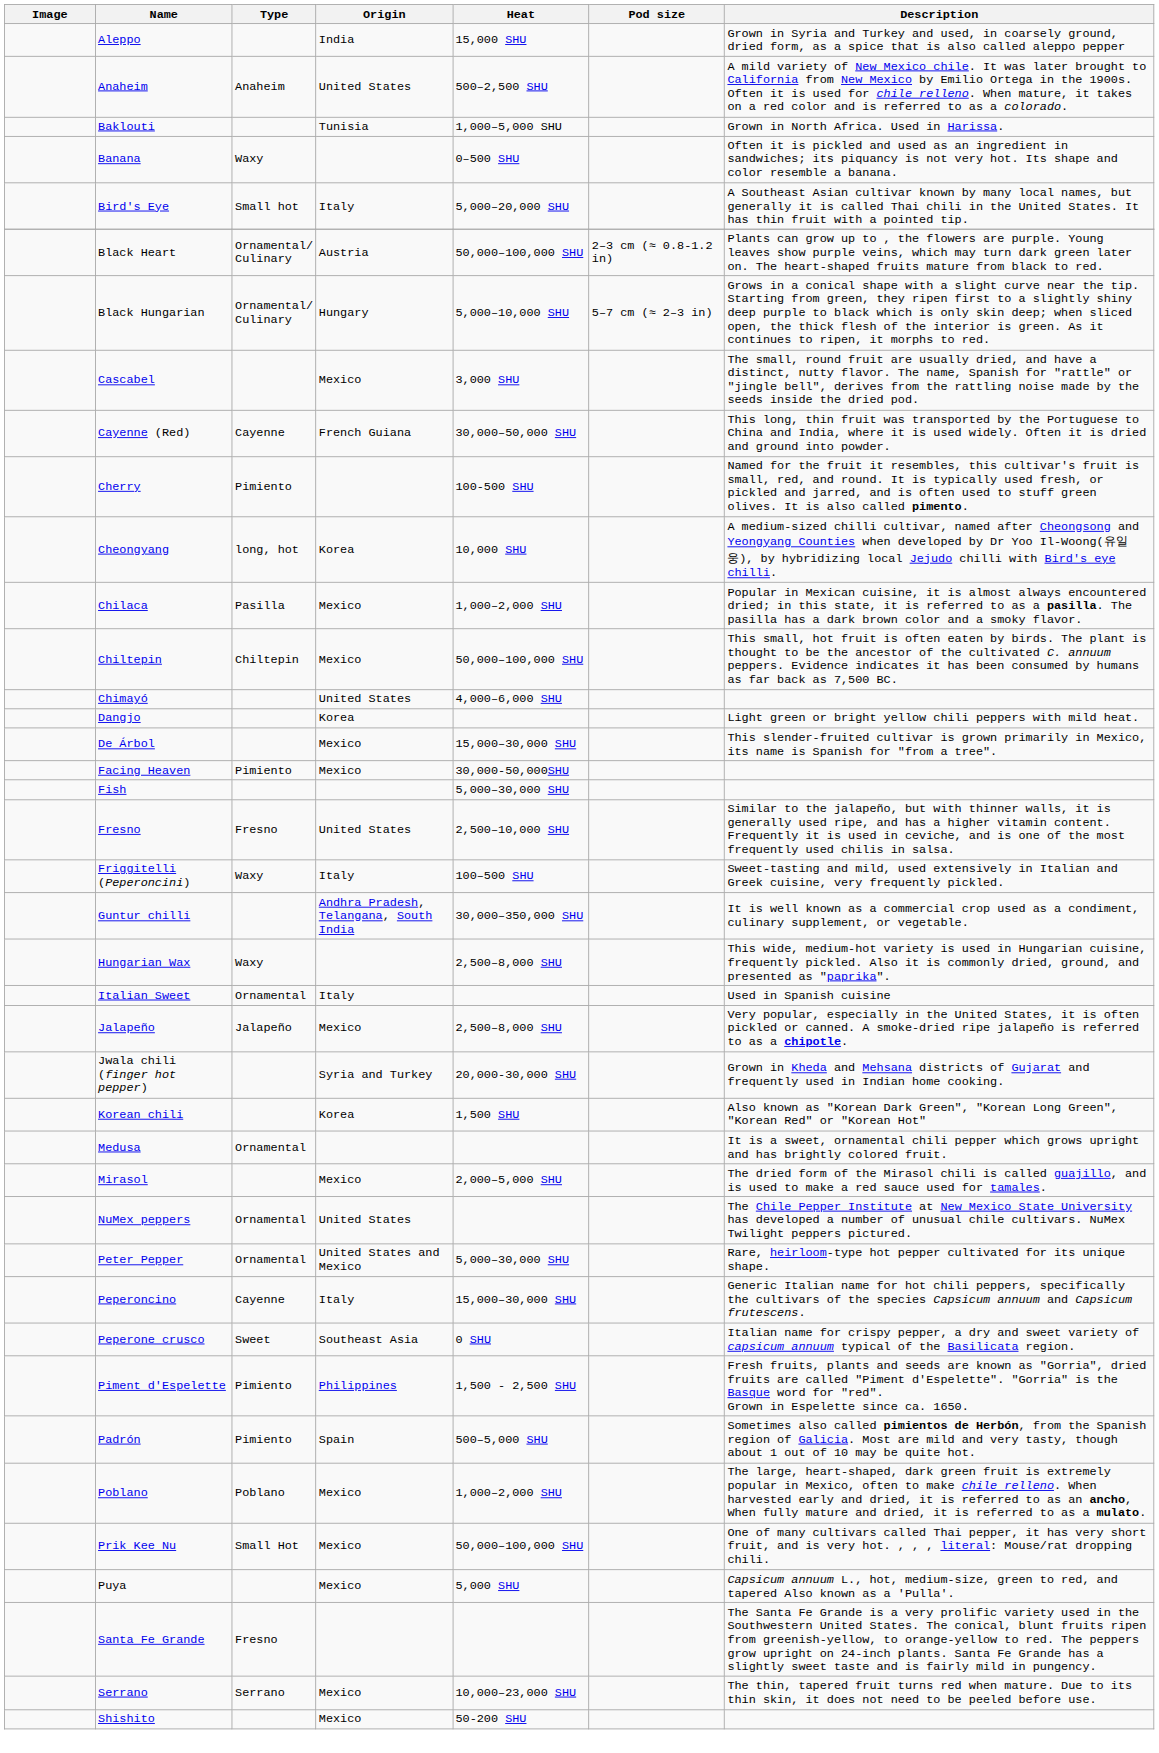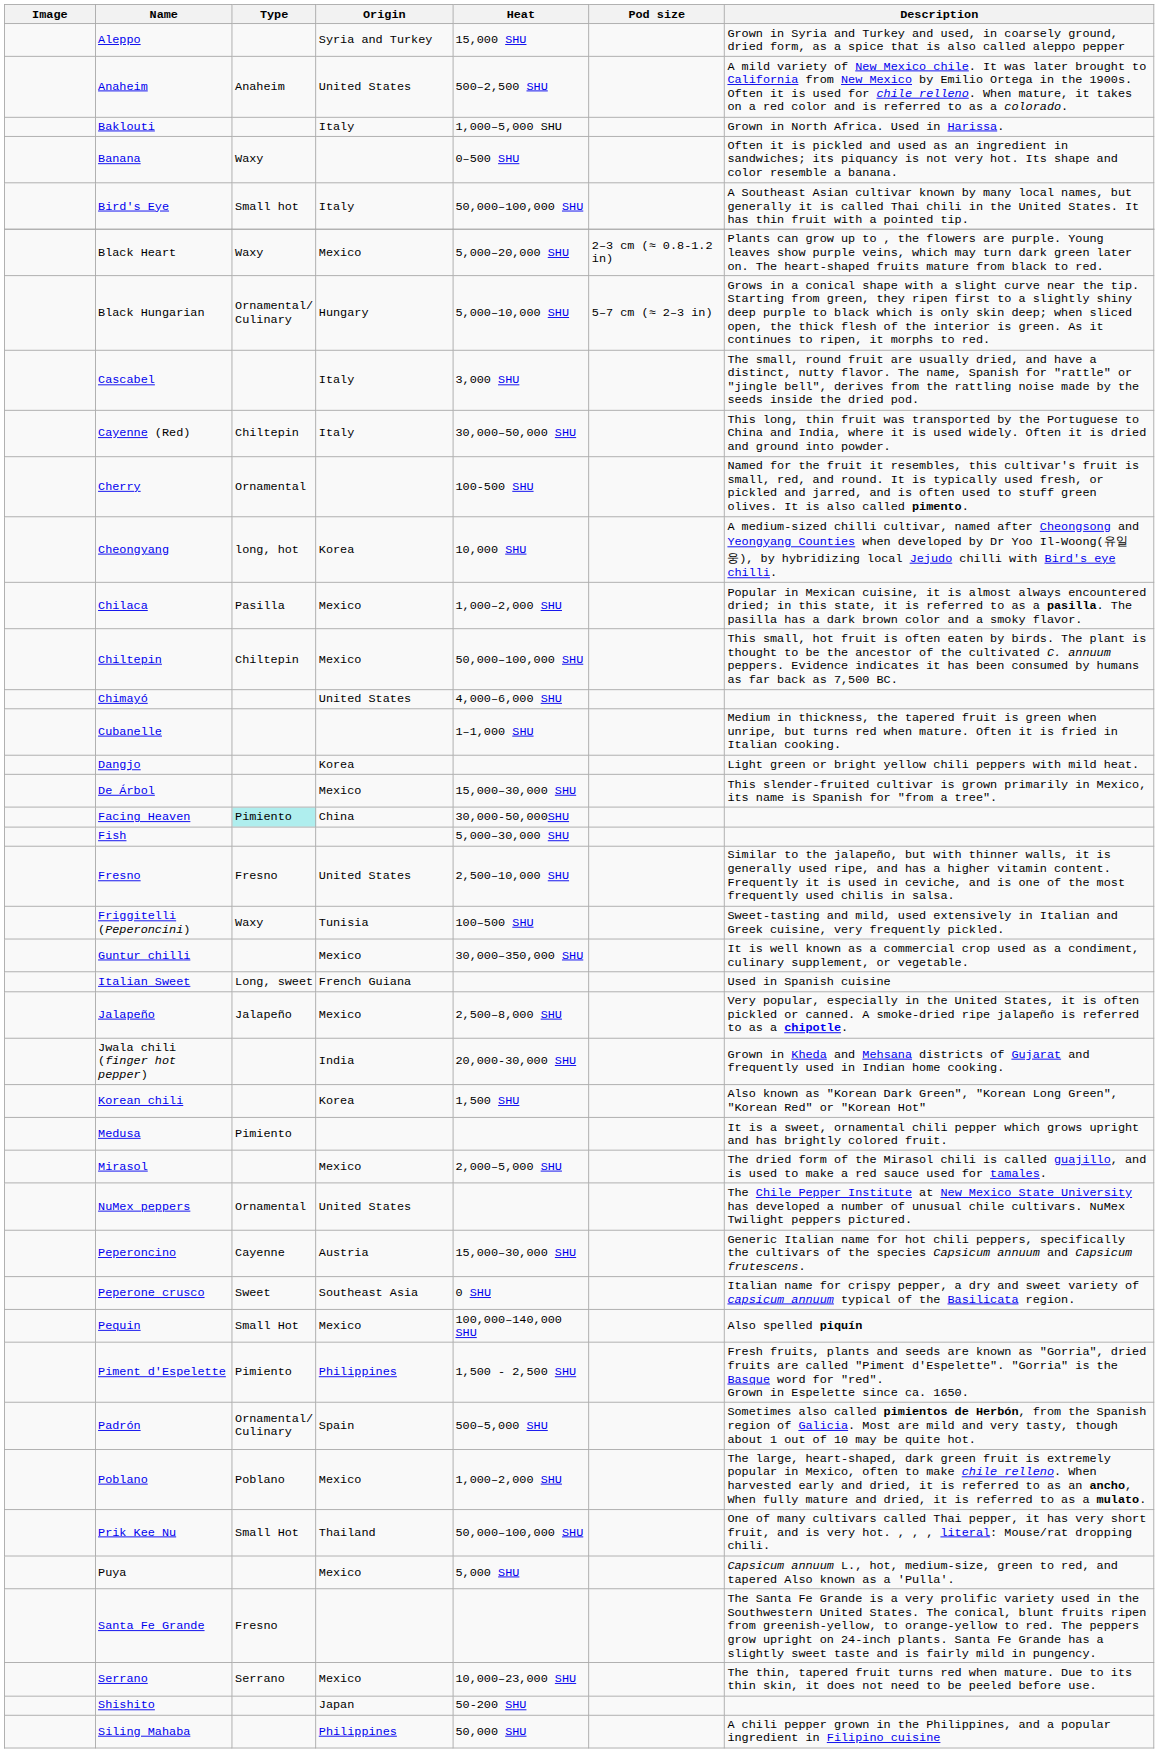 <table class="wikitable sortable sticky-header" style="width:100%; height:auto;">
 <tr>
 <th style="width:8%;" class="unsortable">Image</th>
 <th style="width:12%;">Name</th>
 <th style="width:6%;">Type</th>
 <th style="width:12%;">Origin</th>
 <th style="width:12%;">Heat</th>
 <th style="width:12%;">Pod size</th>
 <th style="width:38%;" class="unsortable">Description</th>
 </tr>
 <tr>
 <td></td>
 <td><a href='#'>Aleppo</a></td>
 <td></td>
-<td>India</td>
+<td>Syria and Turkey</td>
 <td> 15,000 <a href='#'>SHU</a></td>
 <td></td>
 <td>Grown in Syria and Turkey and used, in coarsely ground, dried form, as a spice that is also called aleppo pepper</td>
 </tr>
 <tr>
 <td></td>
 <td><a href='#'>Anaheim</a></td>
 <td>Anaheim</td>
 <td>United States</td>
 <td> 500–2,500 <a href='#'>SHU</a></td>
 <td></td>
 <td>A mild variety of <a href='#'>New Mexico chile</a>. It was later brought to <a href='#'>California</a> from <a href='#'>New Mexico</a> by Emilio Ortega in the 1900s. Often it is used for <em><a href='#'>chile relleno</a></em>. When mature, it takes on a red color and is referred to as a <em>colorado</em>.</td>
 </tr>
 <tr>
 <td></td>
 <td><a href='#'>Baklouti</a></td>
 <td></td>
-<td>Tunisia</td>
+<td>Italy</td>
 <td>1,000–5,000 SHU</td>
 <td></td>
 <td>Grown in North Africa. Used in <a href='#'>Harissa</a>.</td>
 </tr>
 <tr>
 <td></td>
 <td><a href='#'>Banana</a></td>
 <td>Waxy</td>
 <td></td>
 <td> 0–500 <a href='#'>SHU</a></td>
 <td></td>
 <td>Often it is pickled and used as an ingredient in sandwiches; its piquancy is not very hot. Its shape and color resemble a banana.</td>
 </tr>
 <tr>
 <td></td>
 <td><a href='#'>Bird's Eye</a></td>
 <td>Small hot</td>
 <td>Italy</td>
-<td>5,000–20,000 <a href='#'>SHU</a></td>
+<td>50,000–100,000 <a href='#'>SHU</a></td>
 <td></td>
 <td>A Southeast Asian cultivar known by many local names, but generally it is called Thai chili in the United States. It has thin fruit with a pointed tip.</td>
 </tr>
 <tr>
 </tr>
 <tr>
 <td></td>
 <td>Black Heart</td>
-<td>Ornamental/<br>Culinary</td>
-<td>Austria</td>
-<td>50,000–100,000 <a href='#'>SHU</a></td>
+<td>Waxy</td>
+<td>Mexico</td>
+<td>5,000–20,000 <a href='#'>SHU</a></td>
 <td>2–3 cm (≈ 0.8-1.2 in)</td>
 <td>Plants can grow up to , the flowers are purple. Young leaves show purple veins, which may turn dark green later on. The heart-shaped fruits mature from black to red.</td>
 </tr>
 <tr>
 <td></td>
 <td>Black Hungarian</td>
 <td>Ornamental/<br>Culinary</td>
 <td>Hungary</td>
 <td>5,000–10,000 <a href='#'>SHU</a></td>
 <td>5–7 cm (≈ 2–3 in)</td>
 <td>Grows in a conical shape with a slight curve near the tip.<br>Starting from green, they ripen first to a slightly shiny deep purple to black which is only skin deep; when sliced open, the thick flesh of the interior is green. As it continues to ripen, it morphs to red.</td>
 </tr>
 <tr>
 <td></td>
 <td><a href='#'>Cascabel</a></td>
 <td></td>
-<td>Mexico</td>
+<td>Italy</td>
 <td> 3,000 <a href='#'>SHU</a></td>
 <td></td>
 <td>The small, round fruit are usually dried, and have a distinct, nutty flavor. The name, Spanish for "rattle" or "jingle bell", derives from the rattling noise made by the seeds inside the dried pod.</td>
 </tr>
 <tr>
 <td></td>
 <td><a href='#'>Cayenne</a> (Red)</td>
-<td>Cayenne</td>
-<td>French Guiana</td>
+<td>Chiltepin</td>
+<td>Italy</td>
 <td> 30,000–50,000 <a href='#'>SHU</a></td>
 <td></td>
 <td>This long, thin fruit was transported by the Portuguese to China and India, where it is used widely. Often it is dried and ground into powder.</td>
 </tr>
 <tr>
 <td></td>
 <td><a href='#'>Cherry</a></td>
-<td>Pimiento</td>
+<td>Ornamental</td>
 <td></td>
 <td> 100-500 <a href='#'>SHU</a></td>
 <td></td>
 <td>Named for the fruit it resembles, this cultivar's fruit is small, red, and round. It is typically used fresh, or pickled and jarred, and is often used to stuff green olives. It is also called <strong>pimento</strong>.</td>
 </tr>
 <tr>
 <td></td>
 <td><a href='#'>Cheongyang</a></td>
 <td>long, hot</td>
 <td>Korea</td>
 <td> 10,000 <a href='#'>SHU</a></td>
 <td></td>
 <td>A medium-sized chilli cultivar, named after <a href='#'>Cheongsong</a> and <a href='#'>Yeongyang Counties</a> when developed by Dr Yoo Il-Woong(유일웅), by hybridizing local <a href='#'>Jejudo</a> chilli with <a href='#'>Bird's eye chilli</a>.</td>
 </tr>
 <tr>
 <td></td>
 <td><a href='#'>Chilaca</a></td>
 <td>Pasilla</td>
 <td>Mexico</td>
 <td> 1,000–2,000 <a href='#'>SHU</a></td>
 <td></td>
 <td>Popular in Mexican cuisine, it is almost always encountered dried; in this state, it is referred to as a <strong>pasilla</strong>. The pasilla has a dark brown color and a smoky flavor.</td>
 </tr>
 <tr>
 <td></td>
 <td><a href='#'>Chiltepin</a></td>
 <td>Chiltepin</td>
 <td>Mexico</td>
 <td> 50,000–100,000 <a href='#'>SHU</a></td>
 <td></td>
 <td>This small, hot fruit is often eaten by birds. The plant is thought to be the ancestor of the cultivated <em>C. annuum</em> peppers. Evidence indicates it has been consumed by humans as far back as 7,500 BC.</td>
 </tr>
 <tr>
 <td></td>
 <td><a href='#'>Chimayó</a></td>
 <td></td>
 <td>United States</td>
 <td> 4,000–6,000 <a href='#'>SHU</a></td>
 <td></td>
 <td></td>
 </tr>
 <tr>
 <td></td>
+<td><a href='#'>Cubanelle</a></td>
+<td></td>
+<td></td>
+<td> 1–1,000 <a href='#'>SHU</a></td>
+<td></td>
+<td>Medium in thickness, the tapered fruit is green when unripe, but turns red when mature. Often it is fried in Italian cooking.</td>
+</tr>
+<tr>
+<td></td>
 <td><a href='#'>Dangjo</a></td>
 <td></td>
 <td>Korea</td>
 <td></td>
 <td></td>
 <td>Light green or bright yellow chili peppers with mild heat.</td>
 </tr>
 <tr>
 <td></td>
 <td><a href='#'>De Árbol</a></td>
 <td></td>
 <td>Mexico</td>
 <td> 15,000–30,000 <a href='#'>SHU</a></td>
 <td></td>
 <td>This slender-fruited cultivar is grown primarily in Mexico, its name is Spanish for "from a tree".</td>
 </tr>
 <tr>
 <td></td>
 <td><a href='#'>Facing Heaven</a></td>
-<td>Pimiento</td>
-<td>Mexico</td>
+<td style="background: paleturquoise;">Pimiento</td>
+<td>China</td>
 <td> 30,000-50,000<a href='#'>SHU</a></td>
 <td></td>
 <td></td>
 </tr>
 <tr>
 <td></td>
 <td><a href='#'>Fish</a></td>
 <td></td>
 <td></td>
 <td> 5,000–30,000 <a href='#'>SHU</a></td>
 <td></td>
 <td></td>
 </tr>
 <tr>
 <td></td>
 <td><a href='#'>Fresno</a></td>
 <td>Fresno</td>
 <td>United States</td>
 <td> 2,500–10,000 <a href='#'>SHU</a></td>
 <td></td>
 <td>Similar to the jalapeño, but with thinner walls, it is generally used ripe, and has a higher vitamin content. Frequently it is used in ceviche, and is one of the most frequently used chilis in salsa.</td>
 </tr>
 <tr>
 <td></td>
 <td><a href='#'>Friggitelli</a> (<em>Peperoncini</em>)</td>
 <td>Waxy</td>
-<td>Italy</td>
+<td>Tunisia</td>
 <td> 100–500 <a href='#'>SHU</a></td>
 <td></td>
 <td>Sweet-tasting and mild, used extensively in Italian and Greek cuisine, very frequently pickled.</td>
 </tr>
 <tr>
 <td></td>
 <td><a href='#'>Guntur chilli</a></td>
 <td></td>
-<td><a href='#'>Andhra Pradesh</a>, <a href='#'>Telangana</a>, <a href='#'>South India</a></td>
+<td>Mexico</td>
 <td> 30,000–350,000 <a href='#'>SHU</a></td>
 <td></td>
 <td>It is well known as a commercial crop used as a condiment, culinary supplement, or vegetable.</td>
 </tr>
 <tr>
 <td></td>
-<td><a href='#'>Hungarian Wax</a></td>
-<td>Waxy</td>
-<td></td>
-<td> 2,500–8,000 <a href='#'>SHU</a></td>
-<td></td>
-<td>This wide, medium-hot variety is used in Hungarian cuisine, frequently pickled. Also it is commonly dried, ground, and presented as "<a href='#'>paprika</a>".</td>
-</tr>
-<tr>
-<td></td>
 <td><a href='#'>Italian Sweet</a></td>
-<td>Ornamental</td>
-<td>Italy</td>
+<td>Long, sweet</td>
+<td>French Guiana</td>
 <td></td>
 <td></td>
 <td>Used in Spanish cuisine</td>
 </tr>
 <tr>
 <td></td>
 <td><a href='#'>Jalapeño</a></td>
 <td>Jalapeño</td>
 <td>Mexico</td>
 <td> 2,500–8,000 <a href='#'>SHU</a></td>
 <td></td>
 <td>Very popular, especially in the United States, it is often pickled or canned. A smoke-dried ripe jalapeño is referred to as a <strong><a href='#'>chipotle</a></strong>.</td>
 </tr>
 <tr>
 <td></td>
 <td>Jwala chili (<em>finger hot pepper</em>)</td>
 <td></td>
-<td>Syria and Turkey</td>
+<td>India</td>
 <td> 20,000-30,000 <a href='#'>SHU</a></td>
 <td></td>
 <td>Grown in <a href='#'>Kheda</a> and <a href='#'>Mehsana</a> districts of <a href='#'>Gujarat</a> and frequently used in Indian home cooking.</td>
 </tr>
 <tr>
 <td></td>
 <td><a href='#'>Korean chili</a></td>
 <td></td>
 <td>Korea</td>
 <td> 1,500 <a href='#'>SHU</a></td>
 <td></td>
 <td>Also known as "Korean Dark Green", "Korean Long Green", "Korean Red" or "Korean Hot"</td>
 </tr>
 <tr>
 <td></td>
 <td><a href='#'>Medusa</a></td>
-<td>Ornamental</td>
+<td>Pimiento</td>
 <td></td>
 <td></td>
 <td></td>
 <td>It is a sweet, ornamental chili pepper which grows upright and has brightly colored fruit.</td>
 </tr>
 <tr>
 <td></td>
 <td><a href='#'>Mirasol</a></td>
 <td></td>
 <td>Mexico</td>
 <td> 2,000–5,000 <a href='#'>SHU</a></td>
 <td></td>
 <td>The dried form of the Mirasol chili is called <a href='#'>guajillo</a>, and is used to make a red sauce used for <a href='#'>tamales</a>.</td>
 </tr>
 <tr>
 <td></td>
 <td><a href='#'>NuMex peppers</a></td>
 <td>Ornamental</td>
 <td>United States</td>
 <td></td>
 <td></td>
 <td>The <a href='#'>Chile Pepper Institute</a> at <a href='#'>New Mexico State University</a> has developed a number of unusual chile cultivars. NuMex Twilight peppers pictured.</td>
 </tr>
 <tr>
 <td></td>
-<td><a href='#'>Peter Pepper</a></td>
-<td>Ornamental</td>
-<td>United States and Mexico</td>
-<td> 5,000–30,000 <a href='#'>SHU</a></td>
-<td></td>
-<td>Rare, <a href='#'>heirloom</a>-type hot pepper cultivated for its unique shape.</td>
-</tr>
-<tr>
-<td></td>
 <td><a href='#'>Peperoncino</a></td>
 <td>Cayenne</td>
-<td>Italy</td>
+<td>Austria</td>
 <td> 15,000–30,000 <a href='#'>SHU</a></td>
 <td></td>
 <td>Generic Italian name for hot chili peppers, specifically the cultivars of the species <em>Capsicum annuum</em> and <em>Capsicum frutescens</em>.</td>
 </tr>
 <tr>
 <td></td>
 <td><a href='#'>Peperone crusco</a></td>
 <td>Sweet</td>
 <td>Southeast Asia</td>
 <td> 0 <a href='#'>SHU</a></td>
 <td></td>
 <td>Italian name for crispy pepper, a dry and sweet variety of <em><a href='#'>capsicum annuum</a></em> typical of the <a href='#'>Basilicata</a> region.</td>
 </tr>
 <tr>
 <td></td>
+<td><a href='#'>Pequin</a></td>
+<td>Small Hot</td>
+<td>Mexico</td>
+<td> 100,000–140,000 <a href='#'>SHU</a></td>
+<td></td>
+<td>Also spelled <strong>piquín</strong></td>
+</tr>
+<tr>
+<td></td>
 <td><a href='#'>Piment d'Espelette</a></td>
 <td>Pimiento</td>
 <td><a href='#'>Philippines</a></td>
 <td>1,500 - 2,500 <a href='#'>SHU</a></td>
 <td></td>
 <td>Fresh fruits, plants and seeds are known as "Gorria", dried fruits are called "Piment d'Espelette". "Gorria" is the <a href='#'>Basque</a> word for "red".<br>Grown in Espelette since ca. 1650.</td>
 </tr>
 <tr>
 <td></td>
 <td><a href='#'>Padrón</a></td>
-<td>Pimiento</td>
+<td>Ornamental/<br>Culinary</td>
 <td>Spain</td>
 <td> 500–5,000 <a href='#'>SHU</a></td>
 <td></td>
 <td>Sometimes also called <strong>pimientos de Herbón</strong>, from the Spanish region of <a href='#'>Galicia</a>. Most are mild and very tasty, though about 1 out of 10 may be quite hot.</td>
 </tr>
 <tr>
 <td></td>
 <td><a href='#'>Poblano</a></td>
 <td>Poblano</td>
 <td>Mexico</td>
 <td> 1,000–2,000 <a href='#'>SHU</a></td>
 <td></td>
 <td>The large, heart-shaped, dark green fruit is extremely popular in Mexico, often to make <em><a href='#'>chile relleno</a></em>. When harvested early and dried, it is referred to as an <strong>ancho</strong>, When fully mature and dried, it is referred to as a <strong>mulato</strong>.</td>
 </tr>
 <tr>
 <td></td>
 <td><a href='#'>Prik Kee Nu</a></td>
 <td>Small Hot</td>
-<td>Mexico</td>
+<td>Thailand</td>
 <td> 50,000–100,000 <a href='#'>SHU</a></td>
 <td></td>
 <td>One of many cultivars called Thai pepper, it has very short fruit, and is very hot. , , , <a href='#'>literal</a>: Mouse/rat dropping chili.</td>
 </tr>
 <tr>
 <td></td>
 <td>Puya</td>
 <td></td>
 <td>Mexico</td>
 <td> 5,000 <a href='#'>SHU</a></td>
 <td></td>
 <td><em>Capsicum annuum</em> L., hot, medium-size, green to red, and tapered Also known as a 'Pulla'.</td>
 </tr>
 <tr>
 <td></td>
 <td><a href='#'>Santa Fe Grande</a></td>
 <td>Fresno</td>
 <td></td>
 <td></td>
 <td></td>
 <td>The Santa Fe Grande is a very prolific variety used in the Southwestern United States. The conical, blunt fruits ripen from greenish-yellow, to orange-yellow to red. The peppers grow upright on 24-inch plants. Santa Fe Grande has a slightly sweet taste and is fairly mild in pungency.</td>
 </tr>
 <tr>
 <td></td>
 <td><a href='#'>Serrano</a></td>
 <td>Serrano</td>
 <td>Mexico</td>
 <td> 10,000–23,000 <a href='#'>SHU</a></td>
 <td></td>
 <td>The thin, tapered fruit turns red when mature. Due to its thin skin, it does not need to be peeled before use.</td>
 </tr>
 <tr>
 <td></td>
 <td><a href='#'>Shishito</a></td>
 <td></td>
-<td>Mexico</td>
+<td>Japan</td>
 <td> 50-200 <a href='#'>SHU</a></td>
 <td></td>
 <td></td>
 </tr>
+<tr>
+<td></td>
+<td><a href='#'>Siling Mahaba</a></td>
+<td></td>
+<td><a href='#'>Philippines</a></td>
+<td>50,000 <a href='#'>SHU</a></td>
+<td></td>
+<td>A chili pepper grown in the Philippines, and a popular ingredient in <a href='#'>Filipino cuisine</a></td>
+</tr>
 </table>
